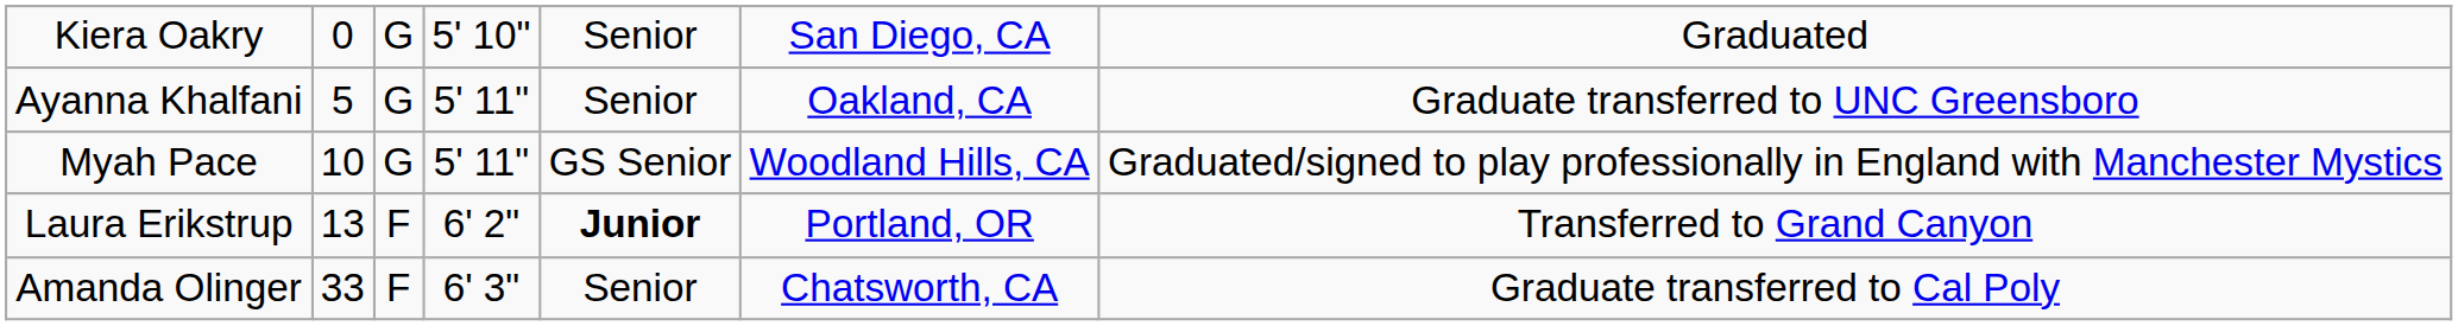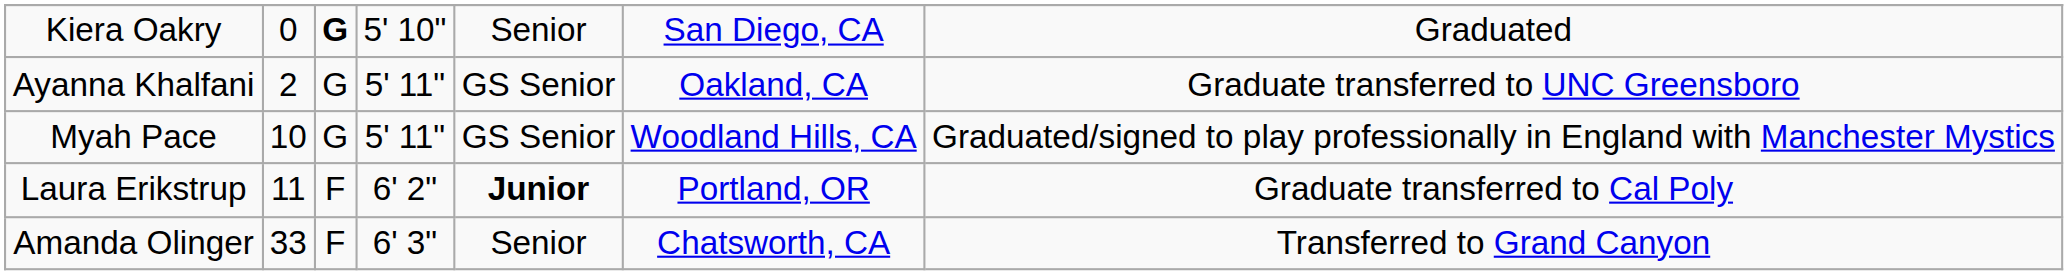 <table class="wikitable sortable" style="text-align: center">
 <tr align=center>
 </tr>
 <tr>
 <td>Kiera Oakry</td>
 <td>0</td>
-<td>G</td>
+<td><strong>G</strong></td>
 <td>5' 10"</td>
 <td> Senior</td>
 <td><a href='#'>San Diego, CA</a></td>
 <td>Graduated</td>
 </tr>
 <tr>
 <td>Ayanna Khalfani</td>
-<td>5</td>
+<td>2</td>
 <td>G</td>
 <td>5' 11"</td>
-<td>Senior</td>
+<td>GS Senior</td>
 <td><a href='#'>Oakland, CA</a></td>
 <td>Graduate transferred to <a href='#'>UNC Greensboro</a></td>
 </tr>
 <tr>
 <td>Myah Pace</td>
 <td>10</td>
 <td>G</td>
 <td>5' 11"</td>
 <td>GS Senior</td>
 <td><a href='#'>Woodland Hills, CA</a></td>
 <td>Graduated/signed to play professionally in England with <a href='#'>Manchester Mystics</a></td>
 </tr>
 <tr>
 <td>Laura Erikstrup</td>
-<td>13</td>
+<td>11</td>
 <td>F</td>
 <td>6' 2"</td>
 <td><strong>Junior</strong></td>
 <td><a href='#'>Portland, OR</a></td>
-<td>Transferred to <a href='#'>Grand Canyon</a></td>
+<td>Graduate transferred to <a href='#'>Cal Poly</a></td>
 </tr>
 <tr>
 <td>Amanda Olinger</td>
 <td>33</td>
 <td>F</td>
 <td>6' 3"</td>
 <td>Senior</td>
 <td><a href='#'>Chatsworth, CA</a></td>
-<td>Graduate transferred to <a href='#'>Cal Poly</a></td>
+<td>Transferred to <a href='#'>Grand Canyon</a></td>
 </tr>
 </table>
